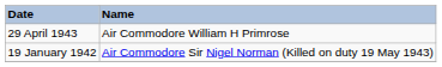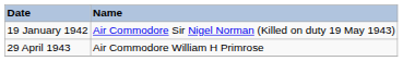 <table class="wikitable">
 <tr>
 <th style="text-align: left; background: #B0C4DE;">Date</th>
 <th style="text-align: left; background: #B0C4DE;">Name</th>
 </tr>
 <tr>
+<td>19 January 1942</td>
+<td><a href='#'>Air Commodore</a> Sir <a href='#'>Nigel Norman</a> (Killed on duty 19 May 1943)</td>
+</tr>
+<tr>
 <td>29 April 1943</td>
 <td>Air Commodore William H Primrose</td>
 </tr>
 <tr>
-<td>19 January 1942</td>
-<td><a href='#'>Air Commodore</a> Sir <a href='#'>Nigel Norman</a> (Killed on duty 19 May 1943)</td>
-</tr>
-<tr>
 </tr>
 </table>
